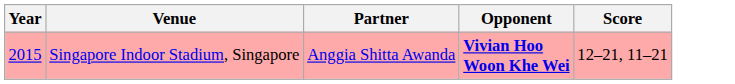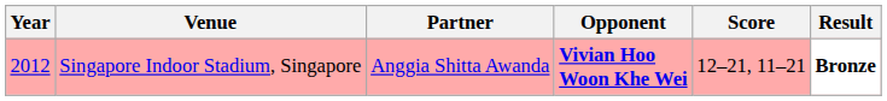 <table class="sortable wikitable" style="font-size: 90%">
 <tr>
 <th>Year</th>
 <th>Venue</th>
 <th>Partner</th>
 <th>Opponent</th>
 <th>Score</th>
+<th>Result</th>
 </tr>
 <tr style="background:#FFAAAA">
-<td align="center"><a href='#'>2015</a></td>
+<td align="center"><a href='#'>2012</a></td>
 <td align="left"><a href='#'>Singapore Indoor Stadium</a>, Singapore</td>
 <td align="left"> <a href='#'>Anggia Shitta Awanda</a></td>
 <td align="left"><strong> <a href='#'>Vivian Hoo</a><br> <a href='#'>Woon Khe Wei</a></strong></td>
 <td align="left">12–21, 11–21</td>
+<td style="text-align:left; background:white"> <strong>Bronze</strong></td>
 </tr>
 </table>
